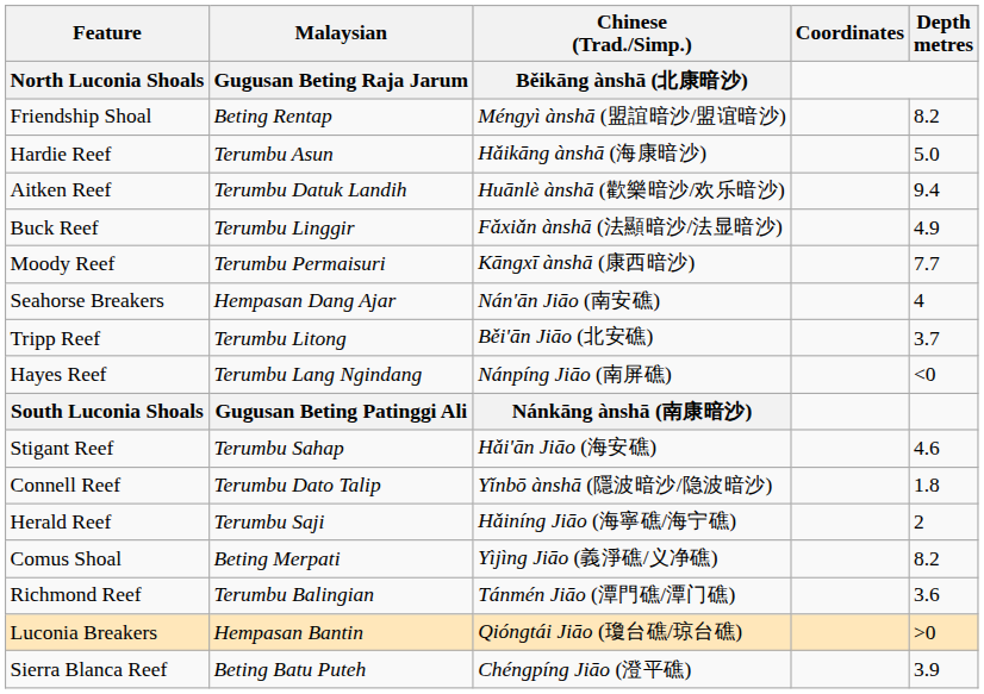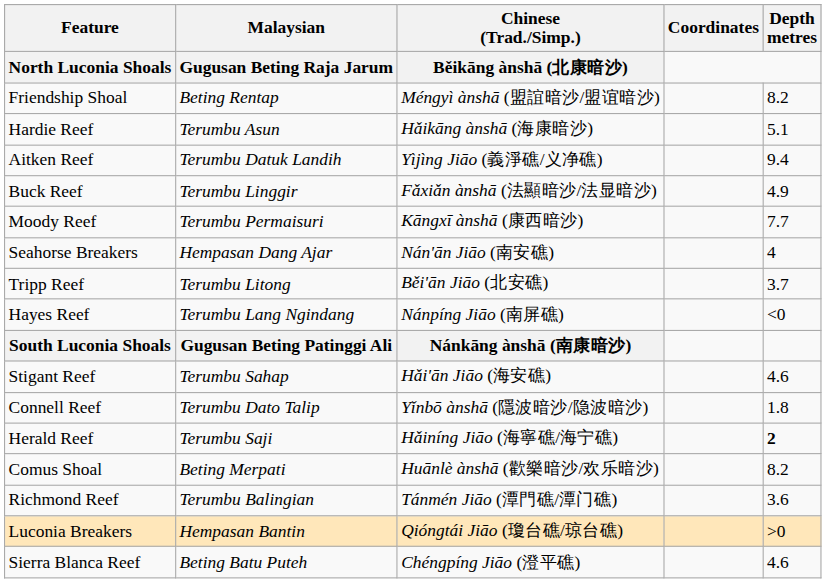 <table class="wikitable sortable collapsible">
 <tr bgcolor="#CCCCCC">
 <th>Feature</th>
 <th>Malaysian</th>
 <th>Chinese<br>(Trad./Simp.)</th>
 <th>Coordinates</th>
 <th>Depth<br>metres</th>
 </tr>
 <tr>
 <th>North Luconia Shoals</th>
 <th>Gugusan Beting Raja Jarum</th>
 <th>Běikāng ànshā (北康暗沙)</th>
 </tr>
 <tr>
 <td>Friendship Shoal</td>
 <td><em>Beting Rentap</em></td>
 <td><em>Méngyì ànshā</em> (盟誼暗沙/盟谊暗沙)</td>
 <td></td>
 <td>8.2</td>
 </tr>
 <tr>
 <td>Hardie Reef</td>
 <td><em>Terumbu Asun</em></td>
 <td><em>Hǎikāng ànshā</em> (海康暗沙)</td>
 <td></td>
-<td>5.0</td>
+<td>5.1</td>
 </tr>
 <tr>
 <td>Aitken Reef</td>
 <td><em>Terumbu Datuk Landih</em></td>
-<td><em>Huānlè ànshā</em> (歡樂暗沙/欢乐暗沙)</td>
+<td><em>Yìjìng Jiāo</em> (義淨礁/义净礁)</td>
 <td></td>
 <td>9.4</td>
 </tr>
 <tr>
 <td>Buck Reef</td>
 <td><em>Terumbu Linggir</em></td>
 <td><em>Fǎxiǎn ànshā</em> (法顯暗沙/法显暗沙)</td>
 <td></td>
 <td>4.9</td>
 </tr>
 <tr>
 <td>Moody Reef</td>
 <td><em>Terumbu Permaisuri</em></td>
 <td><em>Kāngxī ànshā</em> (康西暗沙)</td>
 <td></td>
 <td>7.7</td>
 </tr>
 <tr>
 <td>Seahorse Breakers</td>
 <td><em>Hempasan Dang Ajar</em></td>
 <td><em>Nán'ān Jiāo</em> (南安礁)</td>
 <td></td>
 <td>4</td>
 </tr>
 <tr>
 <td>Tripp Reef</td>
 <td><em>Terumbu Litong</em></td>
 <td><em>Běi'ān Jiāo</em> (北安礁)</td>
 <td></td>
 <td>3.7</td>
 </tr>
 <tr>
 <td>Hayes Reef</td>
 <td><em>Terumbu Lang Ngindang</em></td>
 <td><em>Nánpíng Jiāo</em> (南屏礁)</td>
 <td></td>
 <td><0</td>
 </tr>
 <tr>
 <th>South Luconia Shoals</th>
 <th>Gugusan Beting Patinggi Ali</th>
 <th>Nánkāng ànshā (南康暗沙)</th>
 <td></td>
 </tr>
 <tr>
 <td>Stigant Reef</td>
 <td><em>Terumbu Sahap</em></td>
 <td><em>Hǎi'ān Jiāo</em> (海安礁)</td>
 <td></td>
 <td>4.6</td>
 </tr>
 <tr>
 <td>Connell Reef</td>
 <td><em>Terumbu Dato Talip</em></td>
 <td><em>Yǐnbō ànshā</em> (隱波暗沙/隐波暗沙)</td>
 <td></td>
 <td>1.8</td>
 </tr>
 <tr>
 <td>Herald Reef</td>
 <td><em>Terumbu Saji</em></td>
 <td><em>Hǎiníng Jiāo</em> (海寧礁/海宁礁)</td>
 <td></td>
-<td>2</td>
+<td><strong>2</strong></td>
 </tr>
 <tr>
 <td>Comus Shoal</td>
 <td><em>Beting Merpati</em></td>
-<td><em>Yìjìng Jiāo</em> (義淨礁/义净礁)</td>
+<td><em>Huānlè ànshā</em> (歡樂暗沙/欢乐暗沙)</td>
 <td></td>
 <td>8.2</td>
 </tr>
 <tr>
 <td>Richmond Reef</td>
 <td><em>Terumbu Balingian</em></td>
 <td><em>Tánmén Jiāo</em> (潭門礁/潭门礁)</td>
 <td></td>
 <td>3.6</td>
 </tr>
 <tr bgcolor="#FFE7BA">
 <td>Luconia Breakers</td>
 <td><em>Hempasan Bantin</em></td>
 <td><em>Qióngtái Jiāo</em> (瓊台礁/琼台礁)</td>
 <td></td>
 <td>>0</td>
 </tr>
 <tr>
 <td>Sierra Blanca Reef</td>
 <td><em>Beting Batu Puteh</em></td>
 <td><em>Chéngpíng Jiāo</em> (澄平礁)</td>
 <td></td>
-<td>3.9</td>
+<td>4.6</td>
 </tr>
 </table>
